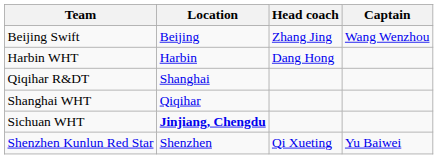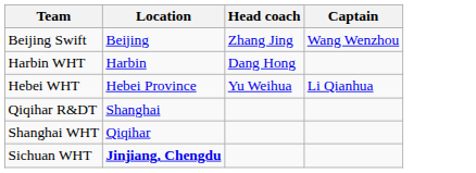 <table class="wikitable sortable" width="" 85%">
 <tr style="background:#efefef;">
 <th>Team</th>
 <th>Location</th>
 <th>Head coach</th>
 <th>Captain</th>
 </tr>
 <tr>
 <td>Beijing Swift</td>
 <td><a href='#'>Beijing</a></td>
 <td><a href='#'>Zhang Jing</a></td>
 <td><a href='#'>Wang Wenzhou</a></td>
 </tr>
 <tr>
 <td>Harbin WHT</td>
 <td><a href='#'>Harbin</a></td>
 <td><a href='#'>Dang Hong</a></td>
 <td></td>
 </tr>
 <tr>
+<td>Hebei WHT</td>
+<td><a href='#'>Hebei Province</a></td>
+<td><a href='#'>Yu Weihua</a></td>
+<td><a href='#'>Li Qianhua</a></td>
+</tr>
+<tr>
 <td>Qiqihar R&DT</td>
 <td><a href='#'>Shanghai</a></td>
 <td></td>
 <td></td>
 </tr>
 <tr>
 <td>Shanghai WHT</td>
 <td><a href='#'>Qiqihar</a></td>
 <td></td>
 <td></td>
 </tr>
 <tr>
 <td>Sichuan WHT</td>
 <td><strong><a href='#'>Jinjiang, Chengdu</a></strong></td>
 <td></td>
 <td></td>
 </tr>
-<tr>
-<td><a href='#'>Shenzhen Kunlun Red Star</a></td>
-<td><a href='#'>Shenzhen</a></td>
-<td><a href='#'>Qi Xueting</a></td>
-<td><a href='#'>Yu Baiwei</a></td>
-</tr>
 </table>
